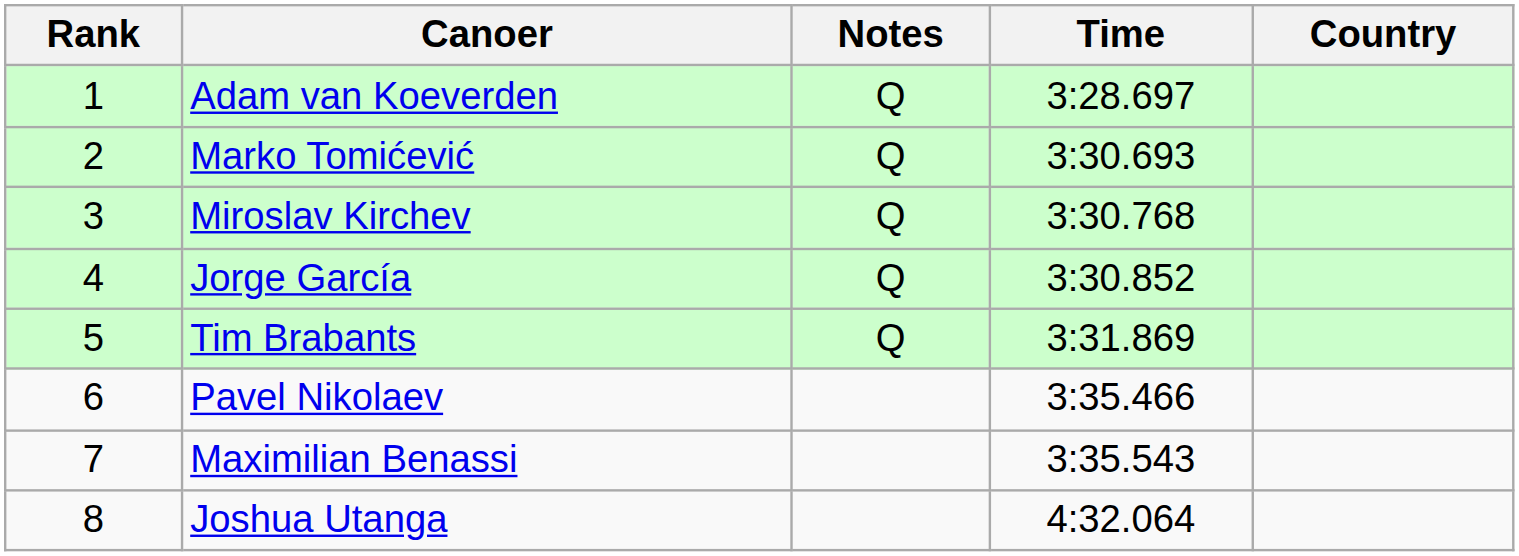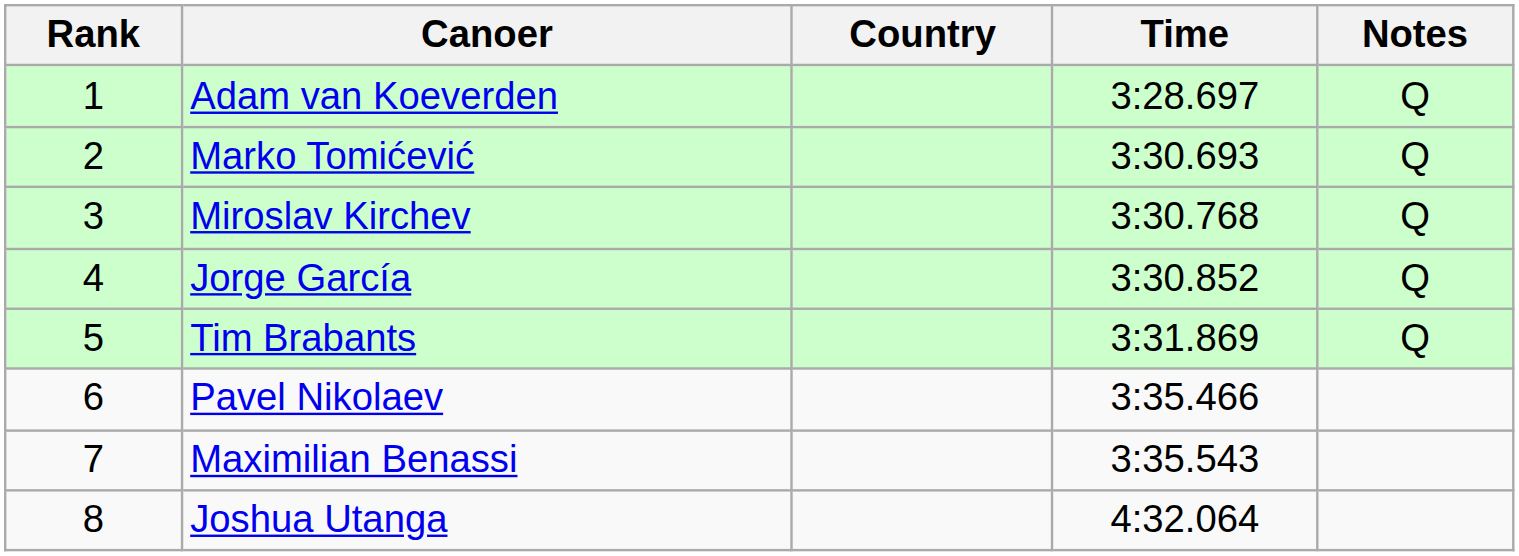 <table class="wikitable" width=50% style="text-align:center;">
 <tr>
 <th>Rank</th>
 <th>Canoer</th>
+<th>Country</th>
+<th>Time</th>
 <th>Notes</th>
-<th>Time</th>
-<th>Country</th>
 </tr>
 <tr bgcolor=ccffcc>
 <td>1</td>
 <td align="left"><a href='#'>Adam van Koeverden</a></td>
+<td align="left"></td>
+<td>3:28.697</td>
 <td>Q</td>
-<td>3:28.697</td>
-<td align="left"></td>
 </tr>
 <tr bgcolor=ccffcc>
 <td>2</td>
 <td align="left"><a href='#'>Marko Tomićević</a></td>
+<td align="left"></td>
+<td>3:30.693</td>
 <td>Q</td>
-<td>3:30.693</td>
-<td align="left"></td>
 </tr>
 <tr bgcolor=ccffcc>
 <td>3</td>
 <td align="left"><a href='#'>Miroslav Kirchev</a></td>
+<td align="left"></td>
+<td>3:30.768</td>
 <td>Q</td>
-<td>3:30.768</td>
-<td align="left"></td>
 </tr>
 <tr bgcolor=ccffcc>
 <td>4</td>
 <td align="left"><a href='#'>Jorge García</a></td>
+<td align="left"></td>
+<td>3:30.852</td>
 <td>Q</td>
-<td>3:30.852</td>
-<td align="left"></td>
 </tr>
 <tr bgcolor=ccffcc>
 <td>5</td>
 <td align="left"><a href='#'>Tim Brabants</a></td>
+<td align="left"></td>
+<td>3:31.869</td>
 <td>Q</td>
-<td>3:31.869</td>
-<td align="left"></td>
 </tr>
 <tr>
 <td>6</td>
 <td align="left"><a href='#'>Pavel Nikolaev</a></td>
+<td align="left"></td>
+<td>3:35.466</td>
 <td></td>
-<td>3:35.466</td>
-<td align="left"></td>
 </tr>
 <tr>
 <td>7</td>
 <td align="left"><a href='#'>Maximilian Benassi</a></td>
+<td align="left"></td>
+<td>3:35.543</td>
 <td></td>
-<td>3:35.543</td>
-<td align="left"></td>
 </tr>
 <tr>
 <td>8</td>
 <td align="left"><a href='#'>Joshua Utanga</a></td>
+<td align="left"></td>
+<td>4:32.064</td>
 <td></td>
-<td>4:32.064</td>
-<td align="left"></td>
 </tr>
 </table>
